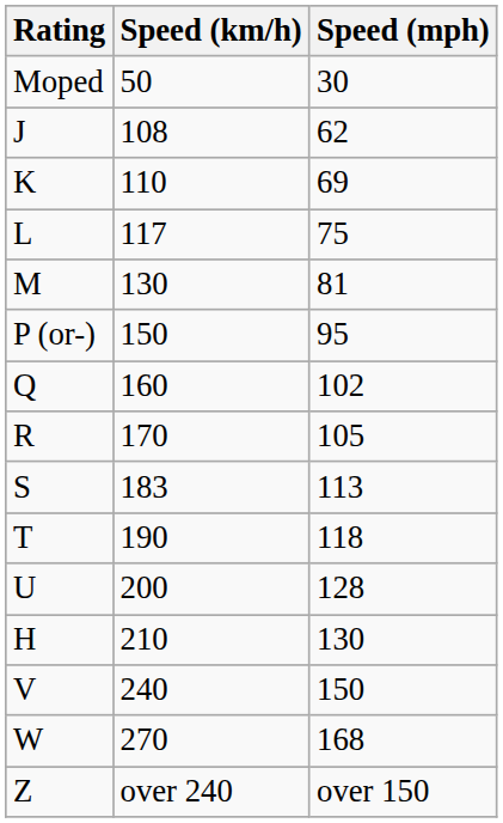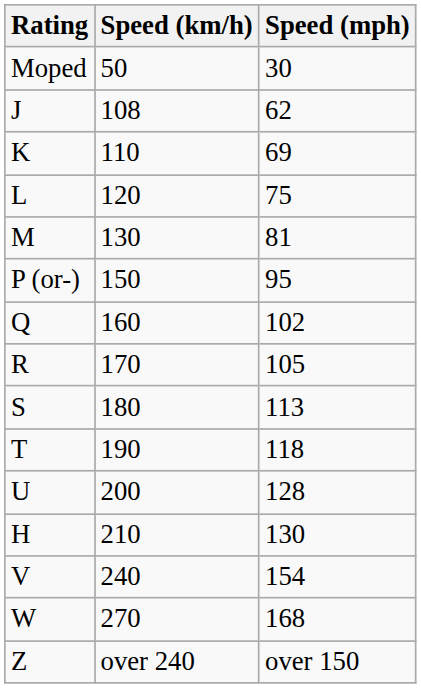 <table class="wikitable">
 <tr>
 <th>Rating</th>
 <th>Speed (km/h)</th>
 <th>Speed (mph)</th>
 </tr>
 <tr>
 <td>Moped</td>
 <td>50</td>
 <td>30</td>
 </tr>
 <tr>
 <td>J</td>
 <td>108</td>
 <td>62</td>
 </tr>
 <tr>
 <td>K</td>
 <td>110</td>
 <td>69</td>
 </tr>
 <tr>
 <td>L</td>
-<td>117</td>
+<td>120</td>
 <td>75</td>
 </tr>
 <tr>
 <td>M</td>
 <td>130</td>
 <td>81</td>
 </tr>
 <tr>
 <td>P (or-)</td>
 <td>150</td>
 <td>95</td>
 </tr>
 <tr>
 <td>Q</td>
 <td>160</td>
 <td>102</td>
 </tr>
 <tr>
 <td>R</td>
 <td>170</td>
 <td>105</td>
 </tr>
 <tr>
 <td>S</td>
-<td>183</td>
+<td>180</td>
 <td>113</td>
 </tr>
 <tr>
 <td>T</td>
 <td>190</td>
 <td>118</td>
 </tr>
 <tr>
 <td>U</td>
 <td>200</td>
 <td>128</td>
 </tr>
 <tr>
 <td>H</td>
 <td>210</td>
 <td>130</td>
 </tr>
 <tr>
 <td>V</td>
 <td>240</td>
-<td>150</td>
+<td>154</td>
 </tr>
 <tr>
 <td>W</td>
 <td>270</td>
 <td>168</td>
 </tr>
 <tr>
 <td>Z</td>
 <td>over 240</td>
 <td>over 150</td>
 </tr>
 </table>
